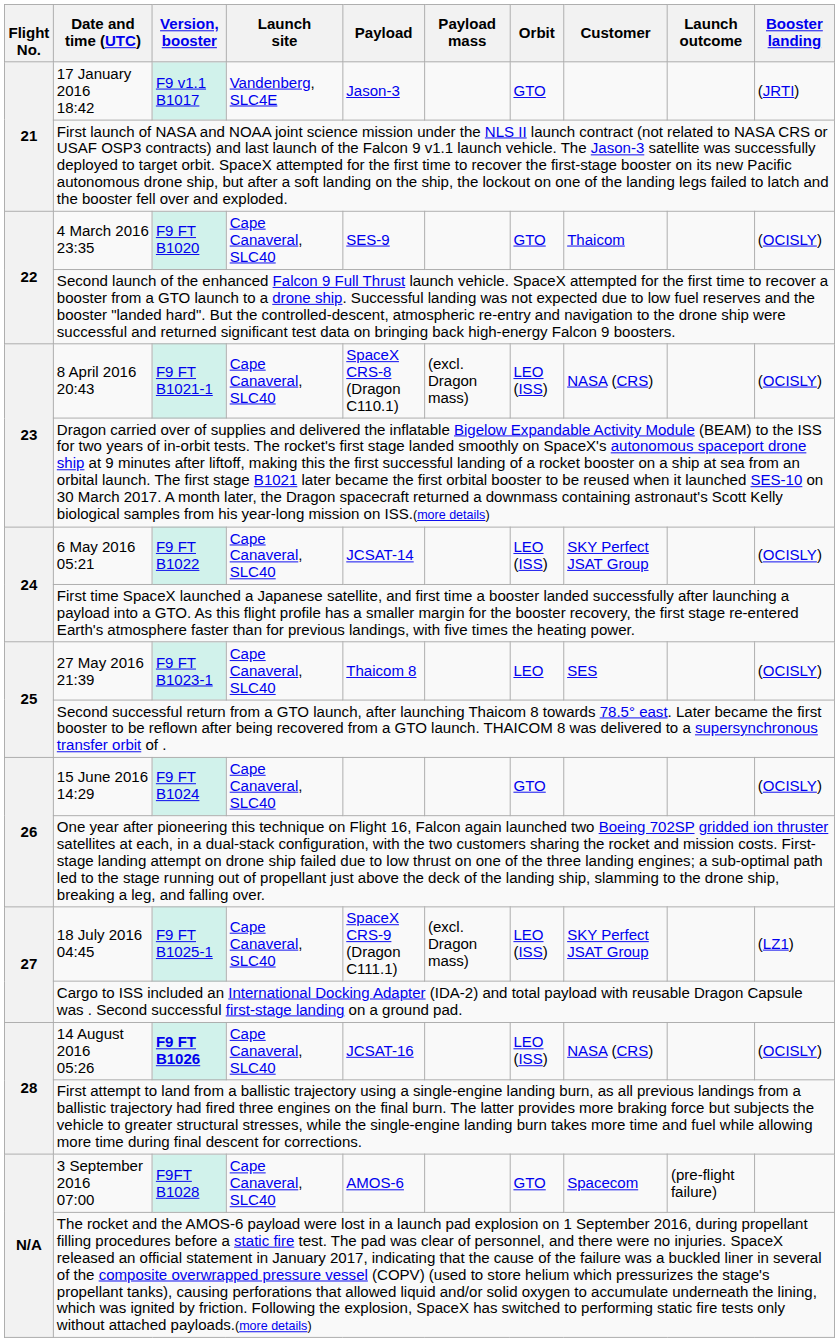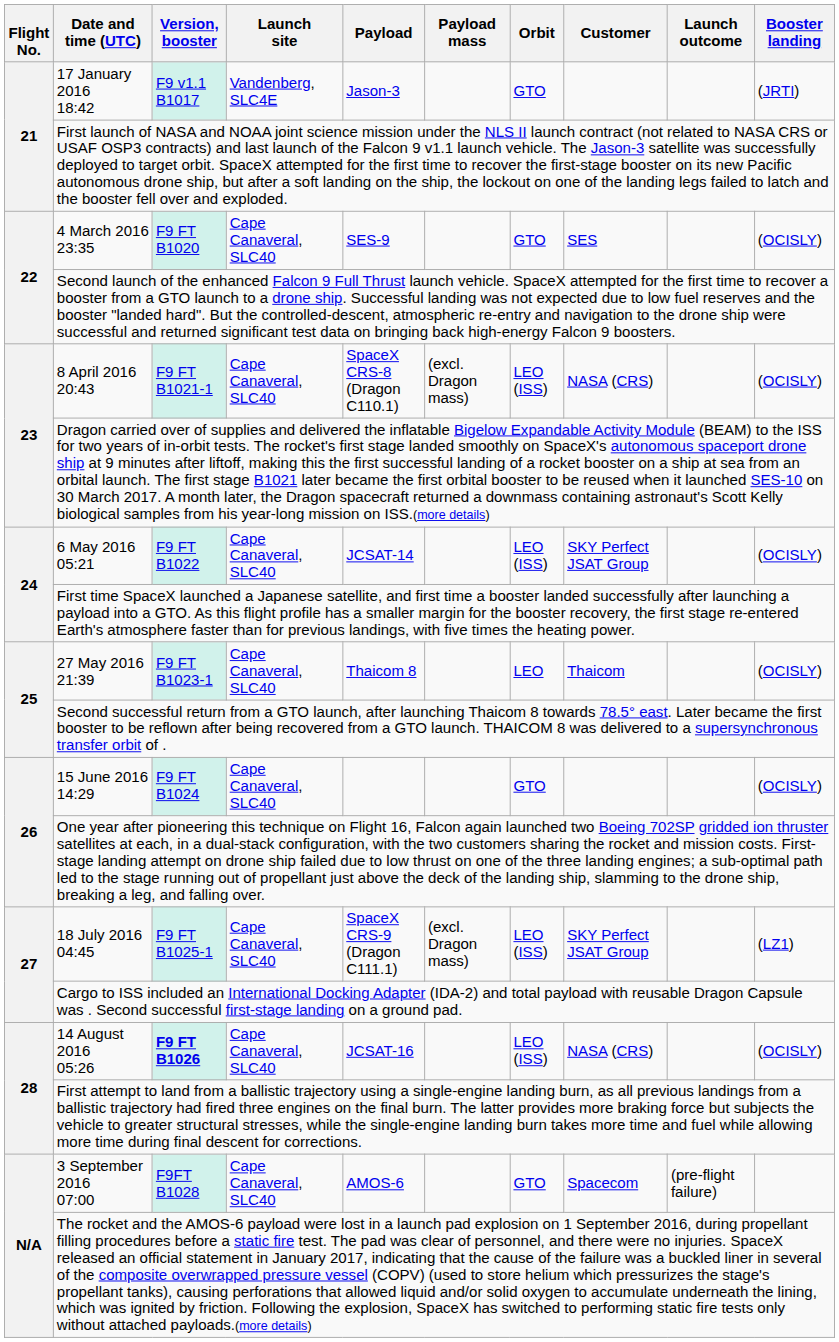 <table class="wikitable plainrowheaders sticky-header collapsible" style="width: 100%;">
 <tr>
 <th scope="col"><br>Flight No.</th>
 <th scope="col">Date and<br>time (<a href='#'>UTC</a>)</th>
 <th scope="col"><a href='#'>Version,<br>booster</a></th>
 <th scope="col">Launch<br>site</th>
 <th scope="col">Payload</th>
 <th scope="col">Payload mass</th>
 <th scope="col">Orbit</th>
 <th scope="col">Customer</th>
 <th scope="col">Launch<br>outcome</th>
 <th scope="col"><a href='#'>Booster<br>landing</a></th>
 </tr>
 <tr id="F9-021">
 <th scope="row" rowspan=2 style="text-align:center;">21</th>
 <td>17 January 2016<br>18:42</td>
 <td style="background:#D1F2EB"><a href='#'>F9 v1.1</a><br><a href='#'>B1017</a></td>
 <td><a href='#'>Vandenberg</a>, <a href='#'>SLC4E</a></td>
 <td><a href='#'>Jason-3</a></td>
 <td></td>
 <td><a href='#'>GTO</a></td>
 <td></td>
 <td></td>
 <td> (<a href='#'>JRTI</a>)</td>
 </tr>
 <tr>
 <td colspan=9>First launch of NASA and NOAA joint science mission under the <a href='#'>NLS II</a> launch contract (not related to NASA CRS or USAF OSP3 contracts) and last launch of the Falcon 9 v1.1 launch vehicle. The <a href='#'>Jason-3</a> satellite was successfully deployed to target orbit.  SpaceX attempted for the first time to recover the first-stage booster on its new Pacific autonomous drone ship, but after a soft landing on the ship, the lockout on one of the landing legs failed to latch and the booster fell over and exploded.</td>
 </tr>
 <tr id="F9-022">
 <th scope="row" rowspan=2 style="text-align:center;">22</th>
 <td>4 March 2016<br>23:35</td>
 <td style="background:#D1F2EB"><a href='#'>F9 FT</a><br><a href='#'>B1020</a></td>
 <td><a href='#'>Cape Canaveral</a>, <a href='#'>SLC40</a></td>
 <td><a href='#'>SES-9</a></td>
 <td></td>
 <td><a href='#'>GTO</a></td>
-<td><a href='#'>Thaicom</a></td>
+<td><a href='#'>SES</a></td>
 <td></td>
 <td> (<a href='#'>OCISLY</a>)</td>
 </tr>
 <tr>
 <td colspan=9>Second launch of the enhanced <a href='#'>Falcon 9 Full Thrust</a> launch vehicle. SpaceX attempted for the first time to recover a booster from a GTO launch to a <a href='#'>drone ship</a>. Successful landing was not expected due to low fuel reserves and the booster "landed hard". But the controlled-descent, atmospheric re-entry and navigation to the drone ship were successful and returned significant test data on bringing back high-energy Falcon 9 boosters.</td>
 </tr>
 <tr id="F9-023">
 <th scope="row" rowspan=2 style="text-align:center;">23</th>
 <td>8 April 2016<br>20:43</td>
 <td style="background:#D1F2EB"><a href='#'>F9 FT</a><br><a href='#'>B1021-1</a></td>
 <td><a href='#'>Cape Canaveral</a>, <a href='#'>SLC40</a></td>
 <td><a href='#'>SpaceX CRS-8</a><br>(Dragon C110.1)</td>
 <td> (excl. Dragon mass)</td>
 <td><a href='#'>LEO</a> (<a href='#'>ISS</a>)</td>
 <td><a href='#'>NASA</a> (<a href='#'>CRS</a>)</td>
 <td></td>
 <td> (<a href='#'>OCISLY</a>)</td>
 </tr>
 <tr>
 <td colspan=9>Dragon carried over  of supplies and delivered the inflatable <a href='#'>Bigelow Expandable Activity Module</a> (BEAM) to the ISS for two years of in-orbit tests. The rocket's first stage landed smoothly on SpaceX's <a href='#'>autonomous spaceport drone ship</a> at 9 minutes after liftoff, making this the first successful landing of a rocket booster on a ship at sea from an orbital launch. The first stage <a href='#'>B1021</a> later became the first orbital booster to be reused when it launched <a href='#'>SES-10</a> on 30 March 2017. A month later, the Dragon spacecraft returned a downmass containing astronaut's Scott Kelly biological samples from his year-long mission on ISS.<small>(<a href='#'>more details</a>)</small></td>
 </tr>
 <tr id="F9-024">
 <th scope="row" rowspan=2 style="text-align:center;">24</th>
 <td>6 May 2016<br>05:21</td>
 <td style="background:#D1F2EB"><a href='#'>F9 FT</a><br><a href='#'>B1022</a></td>
 <td><a href='#'>Cape Canaveral</a>, <a href='#'>SLC40</a></td>
 <td><a href='#'>JCSAT-14</a></td>
 <td></td>
 <td><a href='#'>LEO</a> (<a href='#'>ISS</a>)</td>
 <td><a href='#'>SKY Perfect JSAT Group</a></td>
 <td></td>
 <td> (<a href='#'>OCISLY</a>)</td>
 </tr>
 <tr>
 <td colspan=9>First time SpaceX launched a Japanese satellite, and first time a booster landed successfully after launching a payload into a GTO. As this flight profile has a smaller margin for the booster recovery, the first stage re-entered Earth's atmosphere faster than for previous landings, with five times the heating power.</td>
 </tr>
 <tr id="F9-025">
 <th scope="row" rowspan=2 style="text-align:center;">25</th>
 <td>27 May 2016<br>21:39</td>
 <td style="background:#D1F2EB"><a href='#'>F9 FT</a><br><a href='#'>B1023-1</a></td>
 <td><a href='#'>Cape Canaveral</a>, <a href='#'>SLC40</a></td>
 <td><a href='#'>Thaicom 8</a></td>
 <td></td>
 <td><a href='#'>LEO</a></td>
-<td><a href='#'>SES</a></td>
+<td><a href='#'>Thaicom</a></td>
 <td></td>
 <td> (<a href='#'>OCISLY</a>)</td>
 </tr>
 <tr>
 <td colspan=9>Second successful return from a GTO launch, after launching Thaicom 8 towards <a href='#'>78.5° east</a>. Later became the first booster to be reflown after being recovered from a GTO launch. THAICOM 8 was delivered to a <a href='#'>supersynchronous transfer orbit</a> of .</td>
 </tr>
 <tr id="F9-026">
 <th scope="row" rowspan=2 style="text-align:center;">26</th>
 <td>15 June 2016<br>14:29</td>
 <td style="background:#D1F2EB"><a href='#'>F9 FT</a><br><a href='#'>B1024</a></td>
 <td><a href='#'>Cape Canaveral</a>, <a href='#'>SLC40</a></td>
 <td></td>
 <td></td>
 <td><a href='#'>GTO</a></td>
 <td></td>
 <td></td>
 <td> (<a href='#'>OCISLY</a>)</td>
 </tr>
 <tr>
 <td colspan=9>One year after pioneering this technique on Flight 16, Falcon again launched two <a href='#'>Boeing 702SP</a> <a href='#'>gridded ion thruster</a> satellites at  each, in a dual-stack configuration, with the two customers sharing the rocket and mission costs. First-stage landing attempt on drone ship failed due to low thrust on one of the three landing engines; a sub-optimal path led to the stage running out of propellant just above the deck of the landing ship, slamming to the drone ship, breaking a leg, and falling over.</td>
 </tr>
 <tr id="F9-027">
 <th scope="row" rowspan=2 style="text-align:center;">27</th>
 <td>18 July 2016<br>04:45</td>
 <td style="background:#D1F2EB"><a href='#'>F9 FT</a><br><a href='#'>B1025-1</a></td>
 <td><a href='#'>Cape Canaveral</a>, <a href='#'>SLC40</a></td>
 <td><a href='#'>SpaceX CRS-9</a><br>(Dragon C111.1)</td>
 <td> (excl. Dragon mass)</td>
 <td><a href='#'>LEO</a> (<a href='#'>ISS</a>)</td>
 <td><a href='#'>SKY Perfect JSAT Group</a></td>
 <td></td>
 <td> (<a href='#'>LZ1</a>)</td>
 </tr>
 <tr>
 <td colspan=9>Cargo to ISS included an <a href='#'>International Docking Adapter</a> (IDA-2) and total payload with reusable Dragon Capsule was . Second successful <a href='#'>first-stage landing</a> on a ground pad.</td>
 </tr>
 <tr id="F9-028">
 <th scope="row" rowspan=2 style="text-align:center;">28</th>
 <td>14 August 2016<br>05:26</td>
 <td style="background:#D1F2EB"><strong><a href='#'>F9 FT</a><br><a href='#'>B1026</a></strong></td>
 <td><a href='#'>Cape Canaveral</a>, <a href='#'>SLC40</a></td>
 <td><a href='#'>JCSAT-16</a></td>
 <td></td>
 <td><a href='#'>LEO</a> (<a href='#'>ISS</a>)</td>
 <td><a href='#'>NASA</a> (<a href='#'>CRS</a>)</td>
 <td></td>
 <td> (<a href='#'>OCISLY</a>)</td>
 </tr>
 <tr>
 <td colspan=9>First attempt to land from a ballistic trajectory using a single-engine landing burn, as all previous landings from a ballistic trajectory had fired three engines on the final burn. The latter provides more braking force but subjects the vehicle to greater structural stresses, while the single-engine landing burn takes more time and fuel while allowing more time during final descent for corrections.</td>
 </tr>
 <tr id="AMOS-6">
 <th scope="row" rowspan=2 style="text-align:center;">N/A</th>
 <td>3 September 2016<br>07:00</td>
 <td style="background:#D1F2EB"><a href='#'>F9FT</a><br><a href='#'>B1028</a></td>
 <td><a href='#'>Cape Canaveral</a>, <a href='#'>SLC40</a></td>
 <td><a href='#'>AMOS-6</a></td>
 <td></td>
 <td><a href='#'>GTO</a></td>
 <td><a href='#'>Spacecom</a></td>
 <td> (pre-flight failure)</td>
 <td></td>
 </tr>
 <tr>
 <td colspan=9>The rocket and the AMOS-6 payload were lost in a launch pad explosion on 1 September 2016, during propellant filling procedures before a <a href='#'>static fire</a> test. The pad was clear of personnel, and there were no injuries. SpaceX released an official statement in January 2017, indicating that the cause of the failure was a buckled liner in several of the <a href='#'>composite overwrapped pressure vessel</a> (COPV) (used to store helium which pressurizes the stage's propellant tanks), causing perforations that allowed liquid and/or solid oxygen to accumulate underneath the lining, which was ignited by friction. Following the explosion, SpaceX has switched to performing static fire tests only without attached payloads.<small>(<a href='#'>more details</a>)</small></td>
 </tr>
 </table>
